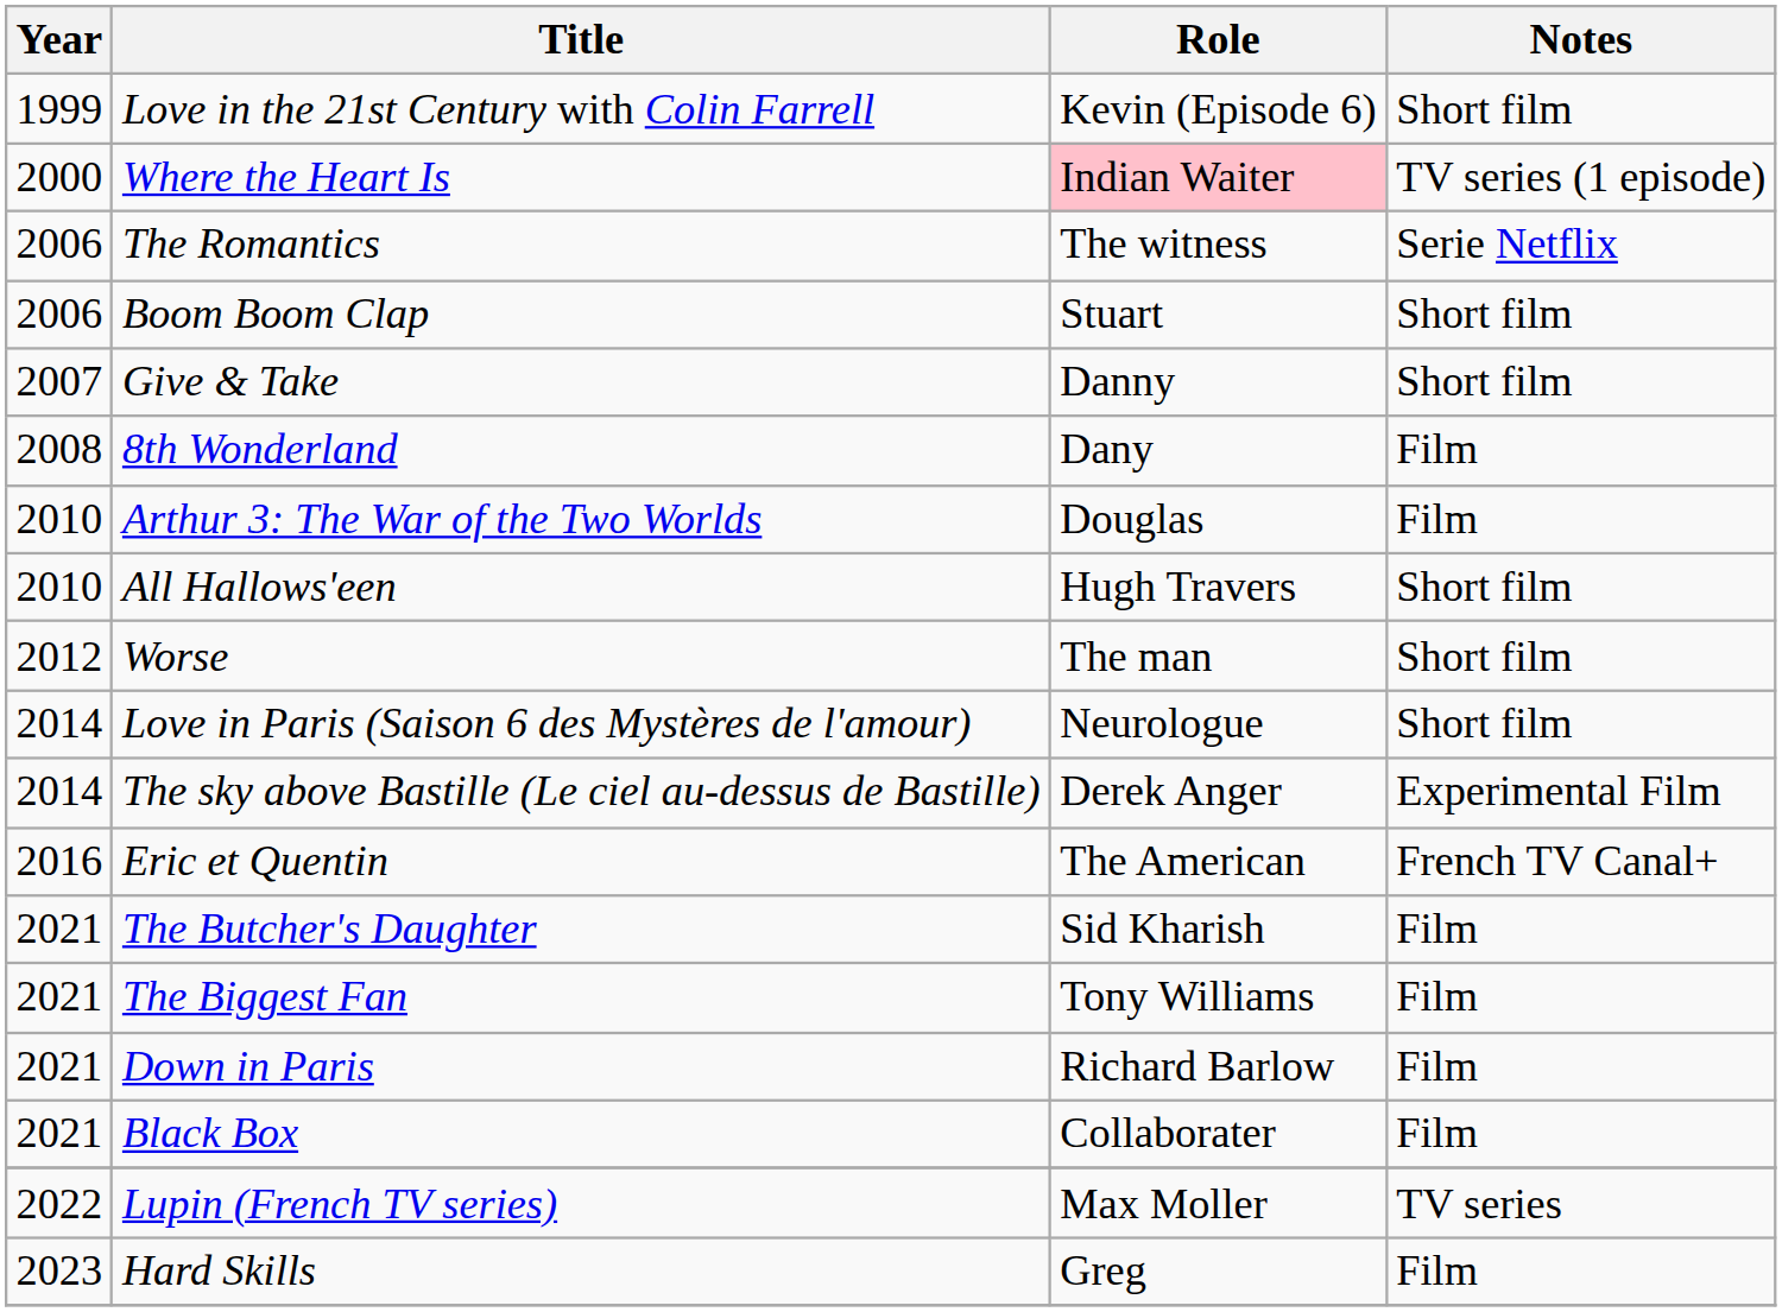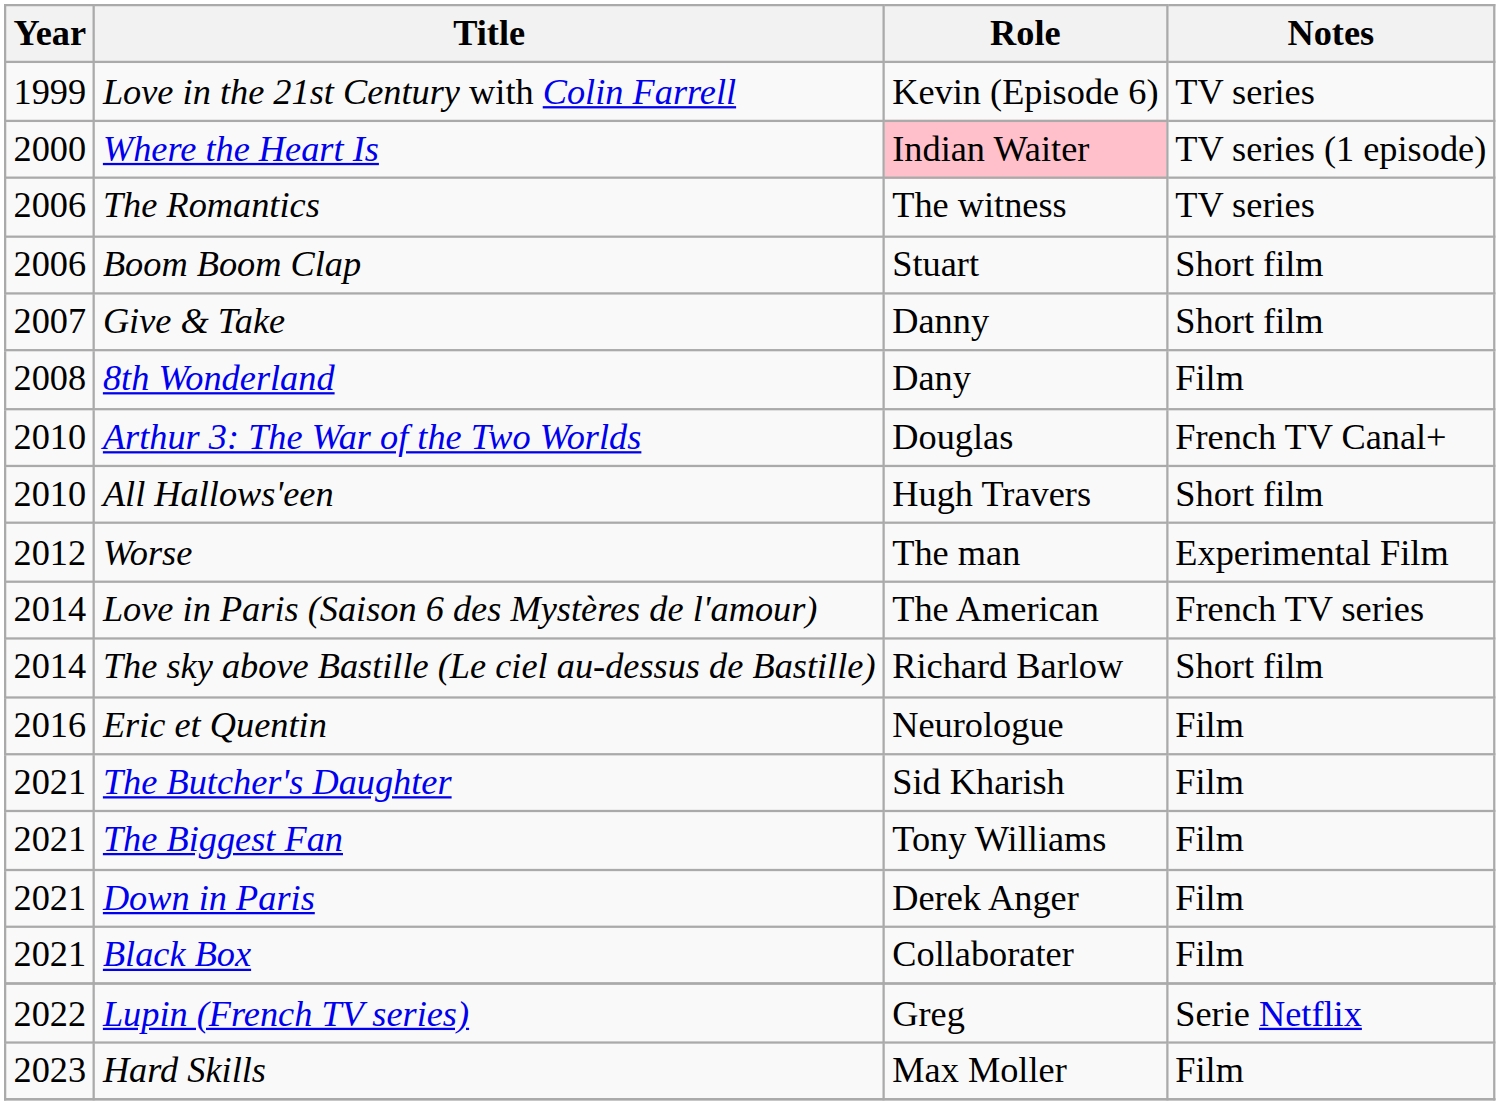 <table class="wikitable sortable">
 <tr>
 <th>Year</th>
 <th>Title</th>
 <th>Role</th>
 <th>Notes</th>
 </tr>
 <tr>
 <td>1999</td>
 <td><em>Love in the 21st Century</em> with <em><a href='#'>Colin Farrell</a></em></td>
 <td>Kevin (Episode 6)</td>
-<td>Short film</td>
+<td>TV series</td>
 </tr>
 <tr>
 <td>2000</td>
 <td><em><a href='#'>Where the Heart Is</a></em></td>
 <td style="background: pink;">Indian Waiter</td>
 <td>TV series (1 episode)</td>
 </tr>
 <tr>
 <td>2006</td>
 <td><em>The Romantics</em></td>
 <td>The witness</td>
-<td>Serie <a href='#'>Netflix</a></td>
+<td>TV series</td>
 </tr>
 <tr>
 <td>2006</td>
 <td><em>Boom Boom Clap</em></td>
 <td>Stuart</td>
 <td>Short film</td>
 </tr>
 <tr>
 <td>2007</td>
 <td><em>Give & Take</em></td>
 <td>Danny</td>
 <td>Short film</td>
 </tr>
 <tr>
 <td>2008</td>
 <td><em><a href='#'>8th Wonderland</a></em></td>
 <td>Dany</td>
 <td>Film</td>
 </tr>
 <tr>
 <td>2010</td>
 <td><em><a href='#'>Arthur 3: The War of the Two Worlds</a></em></td>
 <td>Douglas</td>
-<td>Film</td>
+<td>French TV Canal+</td>
 </tr>
 <tr>
 <td>2010</td>
 <td><em>All Hallows'een</em></td>
 <td>Hugh Travers</td>
 <td>Short film</td>
 </tr>
 <tr>
 <td>2012</td>
 <td><em>Worse</em></td>
 <td>The man</td>
-<td>Short film</td>
+<td>Experimental Film</td>
 </tr>
 <tr>
 <td>2014</td>
 <td><em>Love in Paris (Saison 6 des Mystères de l'amour) </em></td>
-<td>Neurologue</td>
-<td>Short film</td>
+<td>The American</td>
+<td>French TV series</td>
 </tr>
 <tr>
 <td>2014</td>
 <td><em> The sky above Bastille (Le ciel au-dessus de Bastille)  </em></td>
-<td>Derek Anger</td>
-<td>Experimental Film</td>
+<td>Richard Barlow</td>
+<td>Short film</td>
 </tr>
 <tr>
 <td>2016</td>
 <td><em> Eric et Quentin  </em></td>
-<td>The American</td>
-<td>French TV Canal+</td>
+<td>Neurologue</td>
+<td>Film</td>
 </tr>
 <tr>
 <td>2021</td>
 <td><em><a href='#'>The Butcher's Daughter</a></em></td>
 <td>Sid Kharish</td>
 <td>Film</td>
 </tr>
 <tr>
 <td>2021</td>
 <td><em><a href='#'>The Biggest Fan</a></em></td>
 <td>Tony Williams</td>
 <td>Film</td>
 </tr>
 <tr>
 <td>2021</td>
 <td><em><a href='#'>Down in Paris</a></em></td>
-<td>Richard Barlow</td>
+<td>Derek Anger</td>
 <td>Film</td>
 </tr>
 <tr>
 <td>2021</td>
 <td><em><a href='#'>Black Box</a></em></td>
 <td>Collaborater</td>
 <td>Film</td>
 </tr>
 <tr>
 </tr>
 <tr>
 <td>2022</td>
 <td><em><a href='#'>Lupin (French TV series)</a></em></td>
-<td>Max Moller</td>
-<td>TV series</td>
+<td>Greg</td>
+<td>Serie <a href='#'>Netflix</a></td>
 </tr>
 <tr>
 <td>2023</td>
 <td><em>Hard Skills</em></td>
-<td>Greg</td>
+<td>Max Moller</td>
 <td>Film</td>
 </tr>
 <tr>
 </tr>
 </table>
